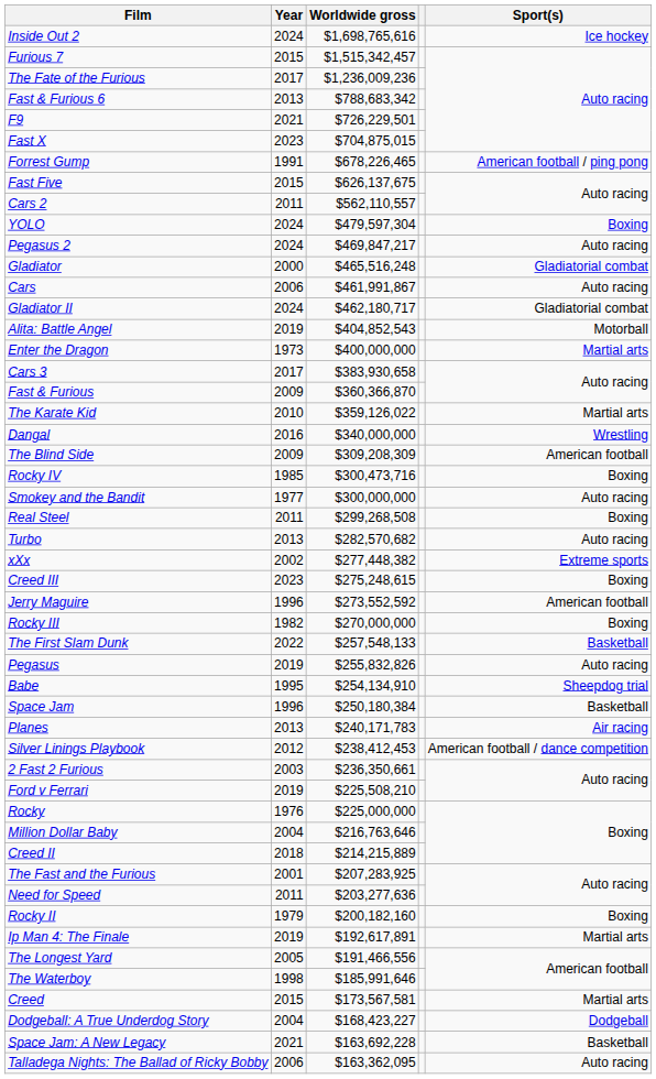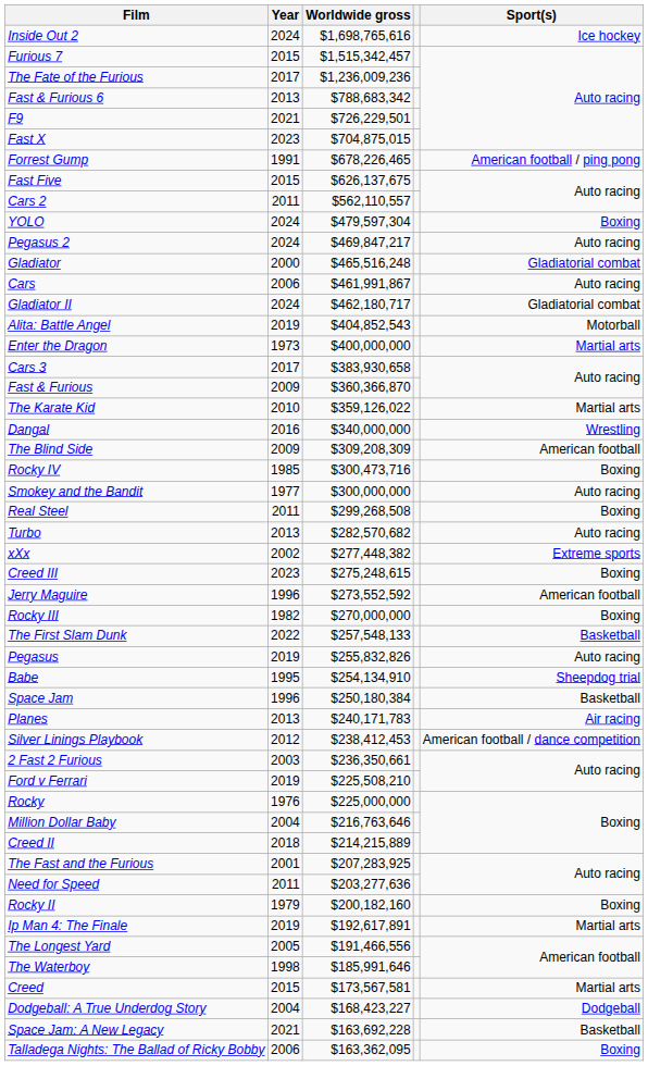 <table class="wikitable sortable static-row-numbers" style="text-align:right;">
 <tr>
 <th>Film</th>
 <th>Year</th>
 <th>Worldwide gross</th>
 <th class=unsortable></th>
 <th>Sport(s)</th>
 </tr>
 <tr>
 <td style=text-align:left><em><a href='#'>Inside Out 2</a></em></td>
 <td>2024</td>
 <td>$1,698,765,616</td>
 <td></td>
 <td><a href='#'>Ice hockey</a></td>
 </tr>
 <tr>
 <td style=text-align:left><em><a href='#'>Furious 7</a></em></td>
 <td>2015</td>
 <td>$1,515,342,457</td>
 <td></td>
 <td rowspan="5"><a href='#'>Auto racing</a></td>
 </tr>
 <tr>
 <td style=text-align:left><em><a href='#'>The Fate of the Furious</a></em></td>
 <td>2017</td>
 <td>$1,236,009,236</td>
 <td></td>
 </tr>
 <tr>
 <td style=text-align:left><em><a href='#'>Fast & Furious 6</a></em></td>
 <td>2013</td>
 <td>$788,683,342</td>
 <td></td>
 </tr>
 <tr>
 <td style=text-align:left><em><a href='#'>F9</a></em></td>
 <td>2021</td>
 <td>$726,229,501</td>
 <td></td>
 </tr>
 <tr>
 <td style=text-align:left><em><a href='#'>Fast X</a></em></td>
 <td>2023</td>
 <td>$704,875,015</td>
 <td></td>
 </tr>
 <tr>
 <td style=text-align:left><em><a href='#'>Forrest Gump</a></em></td>
 <td>1991</td>
 <td>$678,226,465</td>
 <td></td>
 <td><a href='#'>American football</a> / <a href='#'>ping pong</a></td>
 </tr>
 <tr>
 <td style=text-align:left><em><a href='#'>Fast Five</a></em></td>
 <td>2015</td>
 <td>$626,137,675</td>
 <td></td>
 <td rowspan="2">Auto racing</td>
 </tr>
 <tr>
 <td style=text-align:left><em><a href='#'>Cars 2</a></em></td>
 <td>2011</td>
 <td>$562,110,557</td>
 <td></td>
 </tr>
 <tr>
 <td style=text-align:left><em><a href='#'>YOLO</a></em></td>
 <td>2024</td>
 <td>$479,597,304</td>
 <td></td>
 <td><a href='#'>Boxing</a></td>
 </tr>
 <tr>
 <td style=text-align:left><em><a href='#'>Pegasus 2</a></em></td>
 <td>2024</td>
 <td>$469,847,217</td>
 <td></td>
 <td>Auto racing</td>
 </tr>
 <tr>
 <td style=text-align:left><em><a href='#'>Gladiator</a></em></td>
 <td>2000</td>
 <td>$465,516,248</td>
 <td></td>
 <td><a href='#'>Gladiatorial combat</a></td>
 </tr>
 <tr>
 <td style="text-align:left"><em><a href='#'>Cars</a></em></td>
 <td>2006</td>
 <td>$461,991,867</td>
 <td></td>
 <td>Auto racing</td>
 </tr>
 <tr>
 <td style="text-align:left"><em><a href='#'>Gladiator II</a></em></td>
 <td>2024</td>
 <td>$462,180,717</td>
 <td></td>
 <td>Gladiatorial combat</td>
 </tr>
 <tr>
 <td style=text-align:left><em><a href='#'>Alita: Battle Angel</a></em></td>
 <td>2019</td>
 <td>$404,852,543</td>
 <td></td>
 <td>Motorball</td>
 </tr>
 <tr>
 <td style=text-align:left><em><a href='#'>Enter the Dragon</a></em></td>
 <td>1973</td>
 <td>$400,000,000</td>
 <td></td>
 <td><a href='#'>Martial arts</a></td>
 </tr>
 <tr>
 <td style=text-align:left><em><a href='#'>Cars 3</a></em></td>
 <td>2017</td>
 <td>$383,930,658</td>
 <td></td>
 <td rowspan="2">Auto racing</td>
 </tr>
 <tr>
 <td style=text-align:left><em><a href='#'>Fast & Furious</a></em></td>
 <td>2009</td>
 <td>$360,366,870</td>
 <td></td>
 </tr>
 <tr>
 <td style=text-align:left><em><a href='#'>The Karate Kid</a></em></td>
 <td>2010</td>
 <td>$359,126,022</td>
 <td></td>
 <td>Martial arts</td>
 </tr>
 <tr>
 <td style=text-align:left><em><a href='#'>Dangal</a></em></td>
 <td>2016</td>
 <td>$340,000,000</td>
 <td></td>
 <td><a href='#'>Wrestling</a></td>
 </tr>
 <tr>
 <td style=text-align:left><em><a href='#'>The Blind Side</a></em></td>
 <td>2009</td>
 <td>$309,208,309</td>
 <td></td>
 <td>American football</td>
 </tr>
 <tr>
 <td style=text-align:left><em><a href='#'>Rocky IV</a></em></td>
 <td>1985</td>
 <td>$300,473,716</td>
 <td></td>
 <td>Boxing</td>
 </tr>
 <tr>
 <td style=text-align:left><em><a href='#'>Smokey and the Bandit</a></em></td>
 <td>1977</td>
 <td>$300,000,000</td>
 <td></td>
 <td>Auto racing</td>
 </tr>
 <tr>
 <td style=text-align:left><em><a href='#'>Real Steel</a></em></td>
 <td>2011</td>
 <td>$299,268,508</td>
 <td></td>
 <td>Boxing</td>
 </tr>
 <tr>
 <td style=text-align:left><em><a href='#'>Turbo</a></em></td>
 <td>2013</td>
 <td>$282,570,682</td>
 <td></td>
 <td>Auto racing</td>
 </tr>
 <tr>
 <td style=text-align:left><em><a href='#'>xXx</a></em></td>
 <td>2002</td>
 <td>$277,448,382</td>
 <td></td>
 <td><a href='#'>Extreme sports</a></td>
 </tr>
 <tr>
 <td style=text-align:left><em><a href='#'>Creed III</a></em></td>
 <td>2023</td>
 <td>$275,248,615</td>
 <td></td>
 <td>Boxing</td>
 </tr>
 <tr>
 <td style=text-align:left><em><a href='#'>Jerry Maguire</a></em></td>
 <td>1996</td>
 <td>$273,552,592</td>
 <td></td>
 <td>American football</td>
 </tr>
 <tr>
 <td style=text-align:left><em><a href='#'>Rocky III</a></em></td>
 <td>1982</td>
 <td>$270,000,000</td>
 <td></td>
 <td>Boxing</td>
 </tr>
 <tr>
 <td style=text-align:left><em><a href='#'>The First Slam Dunk</a></em></td>
 <td>2022</td>
 <td>$257,548,133</td>
 <td></td>
 <td><a href='#'>Basketball</a></td>
 </tr>
 <tr>
 <td style=text-align:left><a href='#'><em>Pegasus</em></a></td>
 <td>2019</td>
 <td>$255,832,826</td>
 <td></td>
 <td>Auto racing</td>
 </tr>
 <tr>
 <td style=text-align:left><em><a href='#'>Babe</a></em></td>
 <td>1995</td>
 <td>$254,134,910</td>
 <td></td>
 <td><a href='#'>Sheepdog trial</a></td>
 </tr>
 <tr>
 <td style=text-align:left><em><a href='#'>Space Jam</a></em></td>
 <td>1996</td>
 <td>$250,180,384</td>
 <td></td>
 <td>Basketball</td>
 </tr>
 <tr>
 <td style=text-align:left><em><a href='#'>Planes</a></em></td>
 <td>2013</td>
 <td>$240,171,783</td>
 <td></td>
 <td><a href='#'>Air racing</a></td>
 </tr>
 <tr>
 <td style=text-align:left><em><a href='#'>Silver Linings Playbook</a></em></td>
 <td>2012</td>
 <td>$238,412,453</td>
 <td></td>
 <td>American football / <a href='#'>dance competition</a></td>
 </tr>
 <tr>
 <td style=text-align:left><em><a href='#'>2 Fast 2 Furious</a></em></td>
 <td>2003</td>
 <td>$236,350,661</td>
 <td></td>
 <td rowspan="2">Auto racing</td>
 </tr>
 <tr>
 <td style=text-align:left><em><a href='#'>Ford v Ferrari</a></em></td>
 <td>2019</td>
 <td>$225,508,210</td>
 <td></td>
 </tr>
 <tr>
 <td style=text-align:left><em><a href='#'>Rocky</a></em></td>
 <td>1976</td>
 <td>$225,000,000</td>
 <td></td>
 <td rowspan="3">Boxing</td>
 </tr>
 <tr>
 <td style=text-align:left><em><a href='#'>Million Dollar Baby</a></em></td>
 <td>2004</td>
 <td>$216,763,646</td>
 <td></td>
 </tr>
 <tr>
 <td style=text-align:left><em><a href='#'>Creed II</a></em></td>
 <td>2018</td>
 <td>$214,215,889</td>
 <td></td>
 </tr>
 <tr>
 <td style=text-align:left><em><a href='#'>The Fast and the Furious</a></em></td>
 <td>2001</td>
 <td>$207,283,925</td>
 <td></td>
 <td rowspan="2">Auto racing</td>
 </tr>
 <tr>
 <td style=text-align:left><em><a href='#'>Need for Speed</a></em></td>
 <td>2011</td>
 <td>$203,277,636</td>
 <td></td>
 </tr>
 <tr>
 <td style=text-align:left><em><a href='#'>Rocky II</a></em></td>
 <td>1979</td>
 <td>$200,182,160</td>
 <td></td>
 <td>Boxing</td>
 </tr>
 <tr>
 <td style=text-align:left><em><a href='#'>Ip Man 4: The Finale</a></em></td>
 <td>2019</td>
 <td>$192,617,891</td>
 <td></td>
 <td>Martial arts</td>
 </tr>
 <tr>
 <td style=text-align:left><em><a href='#'>The Longest Yard</a></em></td>
 <td>2005</td>
 <td>$191,466,556</td>
 <td></td>
 <td rowspan="2">American football</td>
 </tr>
 <tr>
 <td style=text-align:left><em><a href='#'>The Waterboy</a></em></td>
 <td>1998</td>
 <td>$185,991,646</td>
 <td></td>
 </tr>
 <tr>
 <td style=text-align:left><em><a href='#'>Creed</a></em></td>
 <td>2015</td>
 <td>$173,567,581</td>
 <td></td>
 <td>Martial arts</td>
 </tr>
 <tr>
 <td style=text-align:left><em><a href='#'>Dodgeball: A True Underdog Story</a></em></td>
 <td>2004</td>
 <td>$168,423,227</td>
 <td></td>
 <td><a href='#'>Dodgeball</a></td>
 </tr>
 <tr>
 <td style=text-align:left><em><a href='#'>Space Jam: A New Legacy</a></em></td>
 <td>2021</td>
 <td>$163,692,228</td>
 <td></td>
 <td>Basketball</td>
 </tr>
 <tr>
 <td style=text-align:left><em><a href='#'>Talladega Nights: The Ballad of Ricky Bobby</a></em></td>
 <td>2006</td>
 <td>$163,362,095</td>
 <td></td>
-<td rowspan="1">Auto racing</td>
+<td><a href='#'>Boxing</a></td>
 </tr>
 </table>
